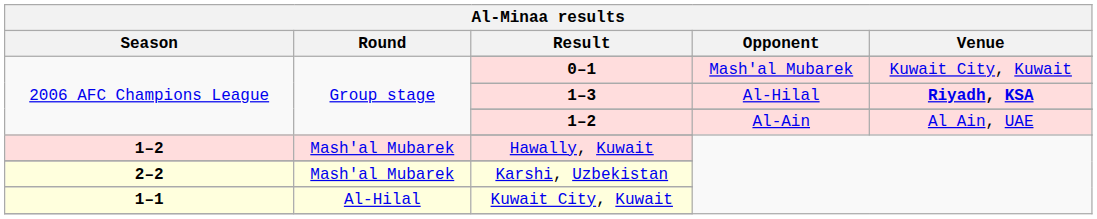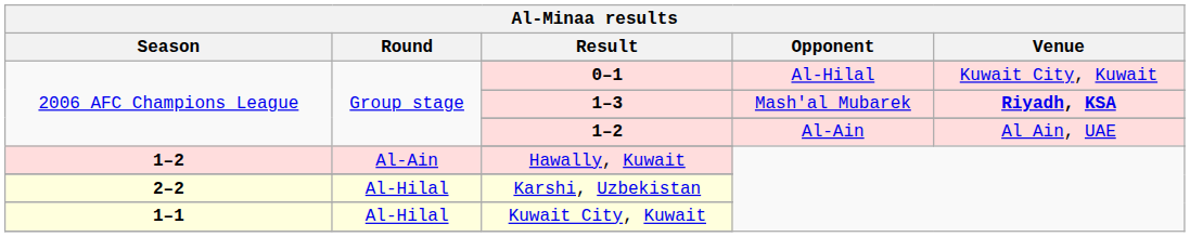 <table width=70% class="wikitable" style="text-align:center">
 <tr>
 <th colspan=5>Al-Minaa results</th>
 </tr>
 <tr>
 <th>Season</th>
 <th>Round</th>
 <th>Result</th>
 <th>Opponent</th>
 <th>Venue</th>
 </tr>
 <tr align=center>
 <td rowspan="7" align=center><a href='#'>2006 AFC Champions League</a></td>
 <td rowspan="7"><a href='#'>Group stage</a></td>
 </tr>
 <tr bgcolor=#ffdddd>
 <td><strong>0–1</strong></td>
-<td> <a href='#'>Mash'al Mubarek</a></td>
+<td> <a href='#'>Al-Hilal</a></td>
 <td><a href='#'>Kuwait City</a>, <a href='#'>Kuwait</a></td>
 </tr>
 <tr align=center>
 </tr>
 <tr bgcolor=#ffdddd>
 <td><strong>1–3</strong></td>
-<td> <a href='#'>Al-Hilal</a></td>
+<td> <a href='#'>Mash'al Mubarek</a></td>
 <td><strong><a href='#'>Riyadh</a>, <a href='#'>KSA</a></strong></td>
 </tr>
 <tr align=center>
 </tr>
 <tr bgcolor=#ffdddd>
 <td><strong>1–2</strong></td>
 <td> <a href='#'>Al-Ain</a></td>
 <td><a href='#'>Al Ain</a>, <a href='#'>UAE</a></td>
 </tr>
 <tr align=center>
 </tr>
 <tr bgcolor=#ffdddd>
 <td><strong>1–2</strong></td>
-<td> <a href='#'>Mash'al Mubarek</a></td>
+<td> <a href='#'>Al-Ain</a></td>
 <td><a href='#'>Hawally</a>, <a href='#'>Kuwait</a></td>
 </tr>
 <tr align=center>
 </tr>
 <tr bgcolor=#ffffdd>
 <td><strong>2–2</strong></td>
-<td> <a href='#'>Mash'al Mubarek</a></td>
+<td> <a href='#'>Al-Hilal</a></td>
 <td><a href='#'>Karshi</a>, <a href='#'>Uzbekistan</a></td>
 </tr>
 <tr align=center>
 </tr>
 <tr bgcolor=#ffffdd>
 <td><strong>1–1</strong></td>
 <td> <a href='#'>Al-Hilal</a></td>
 <td><a href='#'>Kuwait City</a>, <a href='#'>Kuwait</a></td>
 </tr>
 <tr align=center>
 </tr>
 </table>
